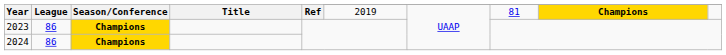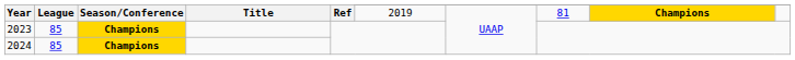 <table class="wikitable sortable" style="text-align:center" width="80%">
 <tr>
 <th style="width:25px;" rowspan="2">Year</th>
 <th style="width:50px;" rowspan="2">League</th>
 <th style="width:20px;" rowspan="2">Season/Conference</th>
 <th style="width:180px;" rowspan="2">Title</th>
 <th style="width:25px;" rowspan="2">Ref</th>
 </tr>
 <tr align=center>
 <td>2019</td>
 <td rowspan=3><a href='#'>UAAP</a></td>
 <td><a href='#'>81</a></td>
 <td style="background:gold"><strong>Champions</strong></td>
 <td></td>
 </tr>
 <tr align=center>
 <td>2023</td>
-<td><a href='#'>86</a></td>
+<td><a href='#'>85</a></td>
 <td style="background:gold"><strong>Champions</strong></td>
 <td></td>
 </tr>
 <tr align=center>
 <td>2024</td>
-<td><a href='#'>86</a></td>
+<td><a href='#'>85</a></td>
 <td style="background:gold"><strong>Champions</strong></td>
 <td></td>
 </tr>
 </table>
